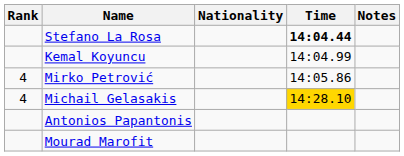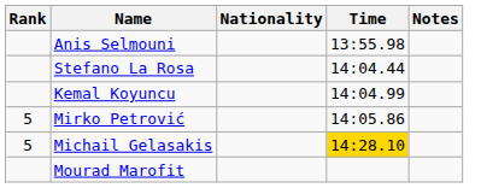 <table class="wikitable sortable" style="text-align:center">
 <tr>
 <th>Rank</th>
 <th>Name</th>
 <th>Nationality</th>
 <th>Time</th>
 <th>Notes</th>
 </tr>
 <tr>
 <td></td>
+<td align=left><a href='#'>Anis Selmouni</a></td>
+<td align=left></td>
+<td>13:55.98</td>
+<td></td>
+</tr>
+<tr>
+<td></td>
 <td align=left><a href='#'>Stefano La Rosa</a></td>
 <td align=left></td>
-<td><strong>14:04.44</strong></td>
+<td>14:04.44</td>
 <td></td>
 </tr>
 <tr>
 <td></td>
 <td align=left><a href='#'>Kemal Koyuncu</a></td>
 <td align=left></td>
 <td>14:04.99</td>
 <td></td>
 </tr>
 <tr>
-<td>4</td>
+<td>5</td>
 <td align=left><a href='#'>Mirko Petrović</a></td>
 <td align=left></td>
 <td>14:05.86</td>
 <td></td>
 </tr>
 <tr>
-<td>4</td>
+<td>5</td>
 <td align=left><a href='#'>Michail Gelasakis</a></td>
 <td align=left></td>
 <td style="background: gold;">14:28.10</td>
-<td></td>
-</tr>
-<tr>
-<td></td>
-<td align=left><a href='#'>Antonios Papantonis</a></td>
-<td align=left></td>
-<td></td>
 <td></td>
 </tr>
 <tr>
 <td></td>
 <td align=left><a href='#'>Mourad Marofit</a></td>
 <td align=left></td>
 <td></td>
 <td></td>
 </tr>
 </table>
